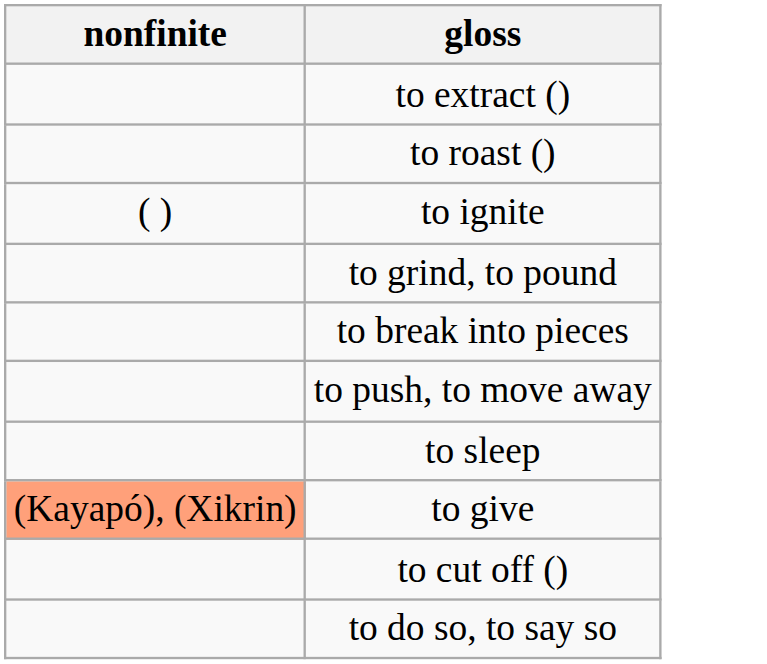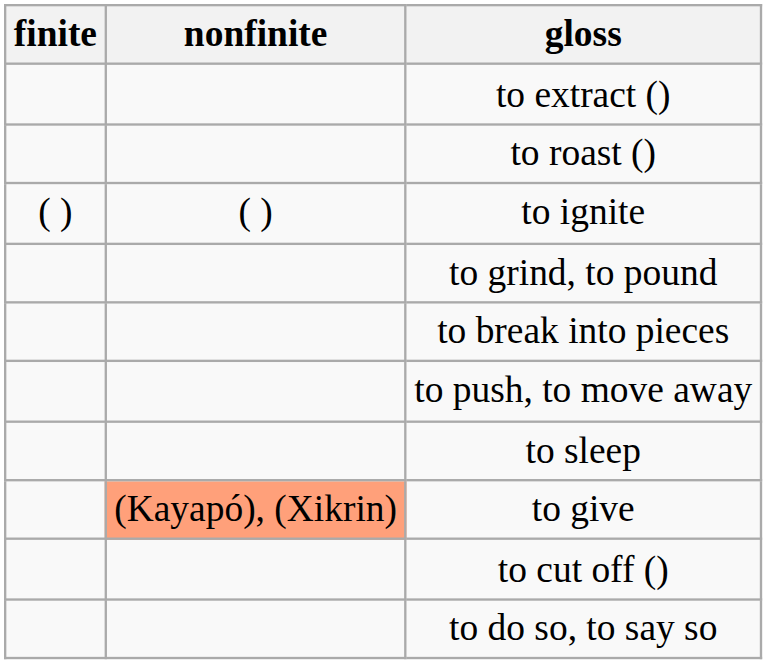 <table class="wikitable" style="text-align: center;">
 <tr>
+<th>finite</th>
 <th>nonfinite</th>
 <th>gloss</th>
 </tr>
 <tr>
 <td></td>
+<td></td>
 <td>to extract ()</td>
 </tr>
 <tr>
+<td></td>
 <td></td>
 <td>to roast ()</td>
 </tr>
 <tr>
 <td> ( )</td>
+<td> ( )</td>
 <td>to ignite</td>
 </tr>
 <tr>
+<td></td>
 <td></td>
 <td>to grind, to pound</td>
 </tr>
 <tr>
 <td></td>
+<td></td>
 <td>to break into pieces</td>
 </tr>
 <tr>
+<td></td>
 <td></td>
 <td>to push, to move away</td>
 </tr>
 <tr>
 <td></td>
+<td></td>
 <td>to sleep</td>
 </tr>
 <tr>
+<td></td>
 <td style="background: lightsalmon;"> (Kayapó),  (Xikrin)</td>
 <td>to give</td>
 </tr>
 <tr>
 <td></td>
+<td></td>
 <td>to cut off ()</td>
 </tr>
 <tr>
 <td></td>
+<td></td>
 <td>to do so, to say so</td>
 </tr>
 </table>
